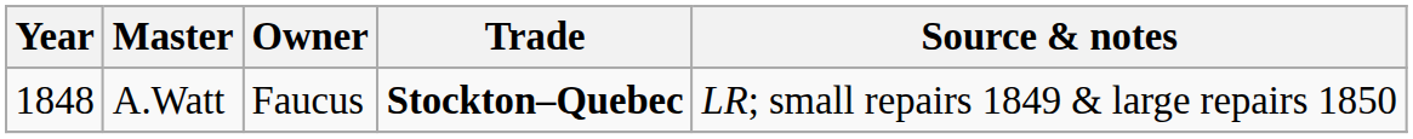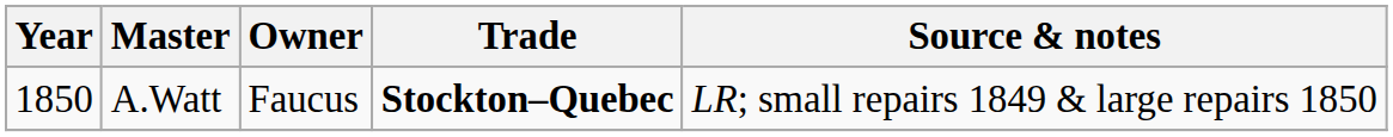 <table class=" wikitable">
 <tr>
 <th>Year</th>
 <th>Master</th>
 <th>Owner</th>
 <th>Trade</th>
 <th>Source & notes</th>
 </tr>
 <tr>
-<td>1848</td>
+<td>1850</td>
 <td>A.Watt</td>
 <td>Faucus</td>
 <td><strong>Stockton–Quebec</strong></td>
 <td><em>LR</em>; small repairs 1849 & large repairs 1850</td>
 </tr>
 <tr>
 </tr>
 </table>
